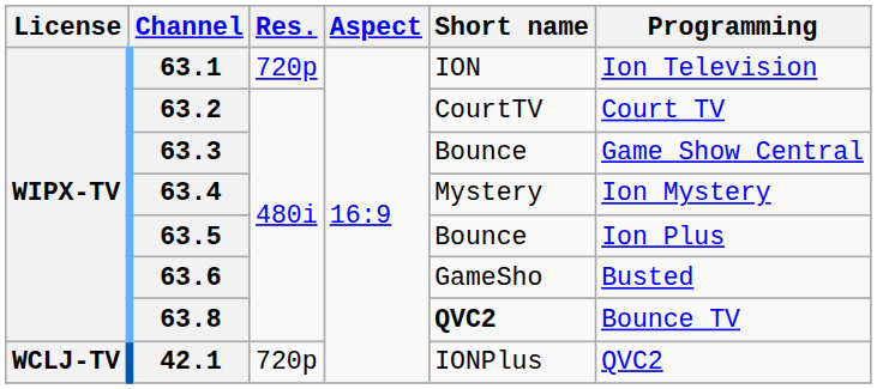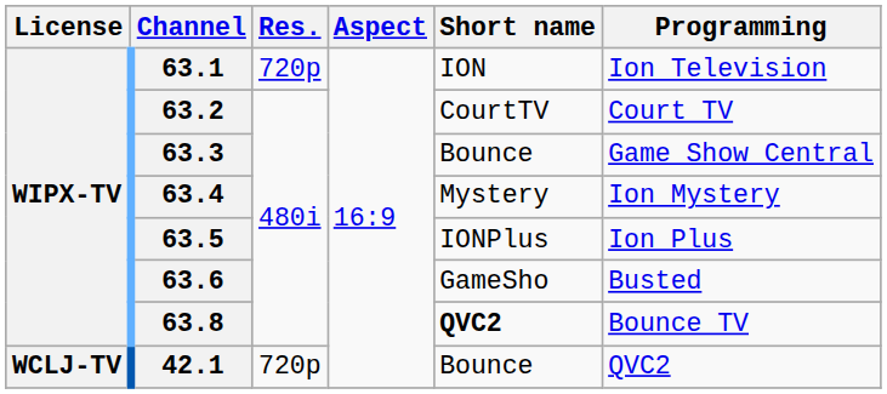 <table class="wikitable">
 <tr>
 <th scope = "col">License</th>
 <th scope = "col"><a href='#'>Channel</a></th>
 <th scope = "col"><a href='#'>Res.</a></th>
 <th scope = "col"><a href='#'>Aspect</a></th>
 <th scope = "col">Short name</th>
 <th scope = "col">Programming</th>
 </tr>
 <tr>
 <th rowspan = "7" style="border-right: 4px solid #60B0FF;">WIPX-TV</th>
 <th scope = "row">63.1</th>
 <td><a href='#'>720p</a></td>
 <td rowspan=8><a href='#'>16:9</a></td>
 <td>ION</td>
 <td><a href='#'>Ion Television</a></td>
 </tr>
 <tr>
 <th scope = "row">63.2</th>
 <td rowspan=6><a href='#'>480i</a></td>
 <td>CourtTV</td>
 <td><a href='#'>Court TV</a></td>
 </tr>
 <tr>
 <th scope = "row">63.3</th>
 <td>Bounce</td>
 <td><a href='#'>Game Show Central</a></td>
 </tr>
 <tr>
 <th scope = "row">63.4</th>
 <td>Mystery</td>
 <td><a href='#'>Ion Mystery</a></td>
 </tr>
 <tr>
 <th scope = "row">63.5</th>
-<td>Bounce</td>
+<td>IONPlus</td>
 <td><a href='#'>Ion Plus</a></td>
 </tr>
 <tr>
 <th scope = "row">63.6</th>
 <td>GameSho</td>
 <td><a href='#'>Busted</a></td>
 </tr>
 <tr>
 <th scope = "row">63.8</th>
 <td><strong>QVC2</strong></td>
 <td><a href='#'>Bounce TV</a></td>
 </tr>
 <tr>
 <th rowspan = "row" scope = "row" style="border-right: 4px solid #0057AF;">WCLJ-TV</th>
 <th scope = "row">42.1</th>
 <td>720p</td>
-<td>IONPlus</td>
+<td>Bounce</td>
 <td><a href='#'>QVC2</a></td>
 </tr>
 </table>
